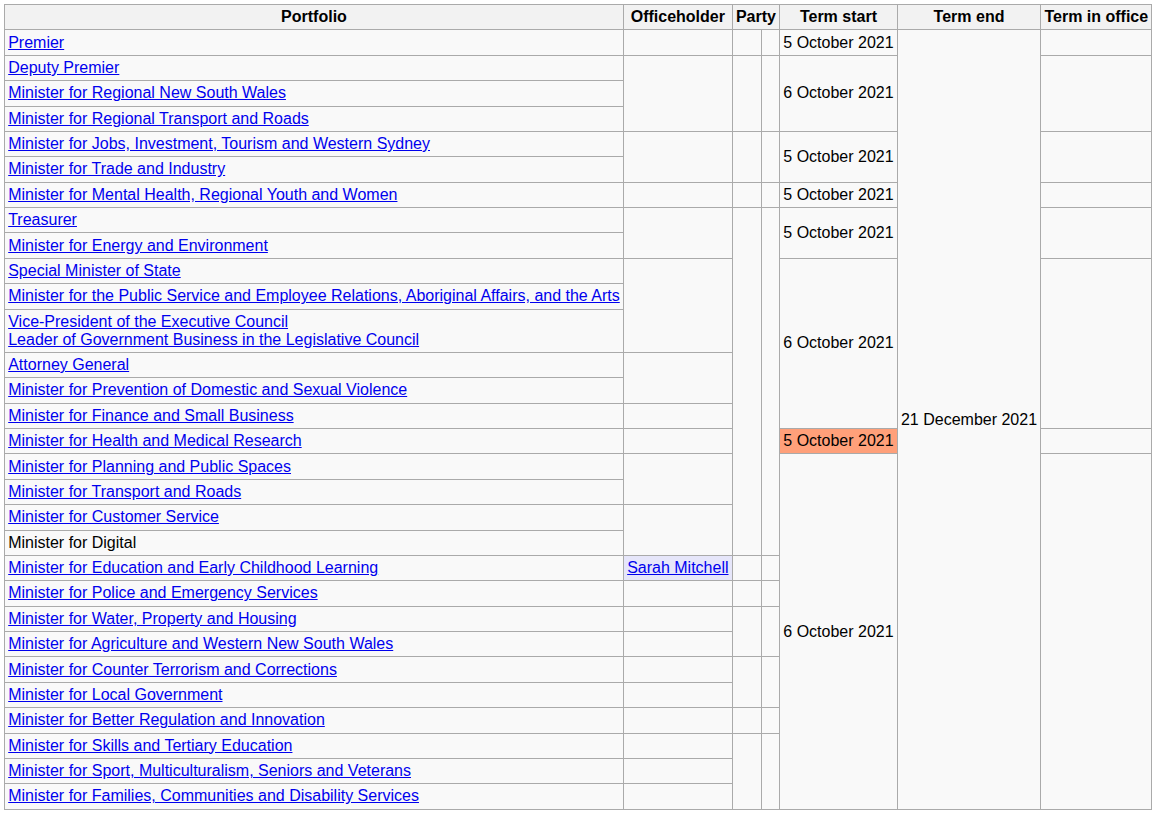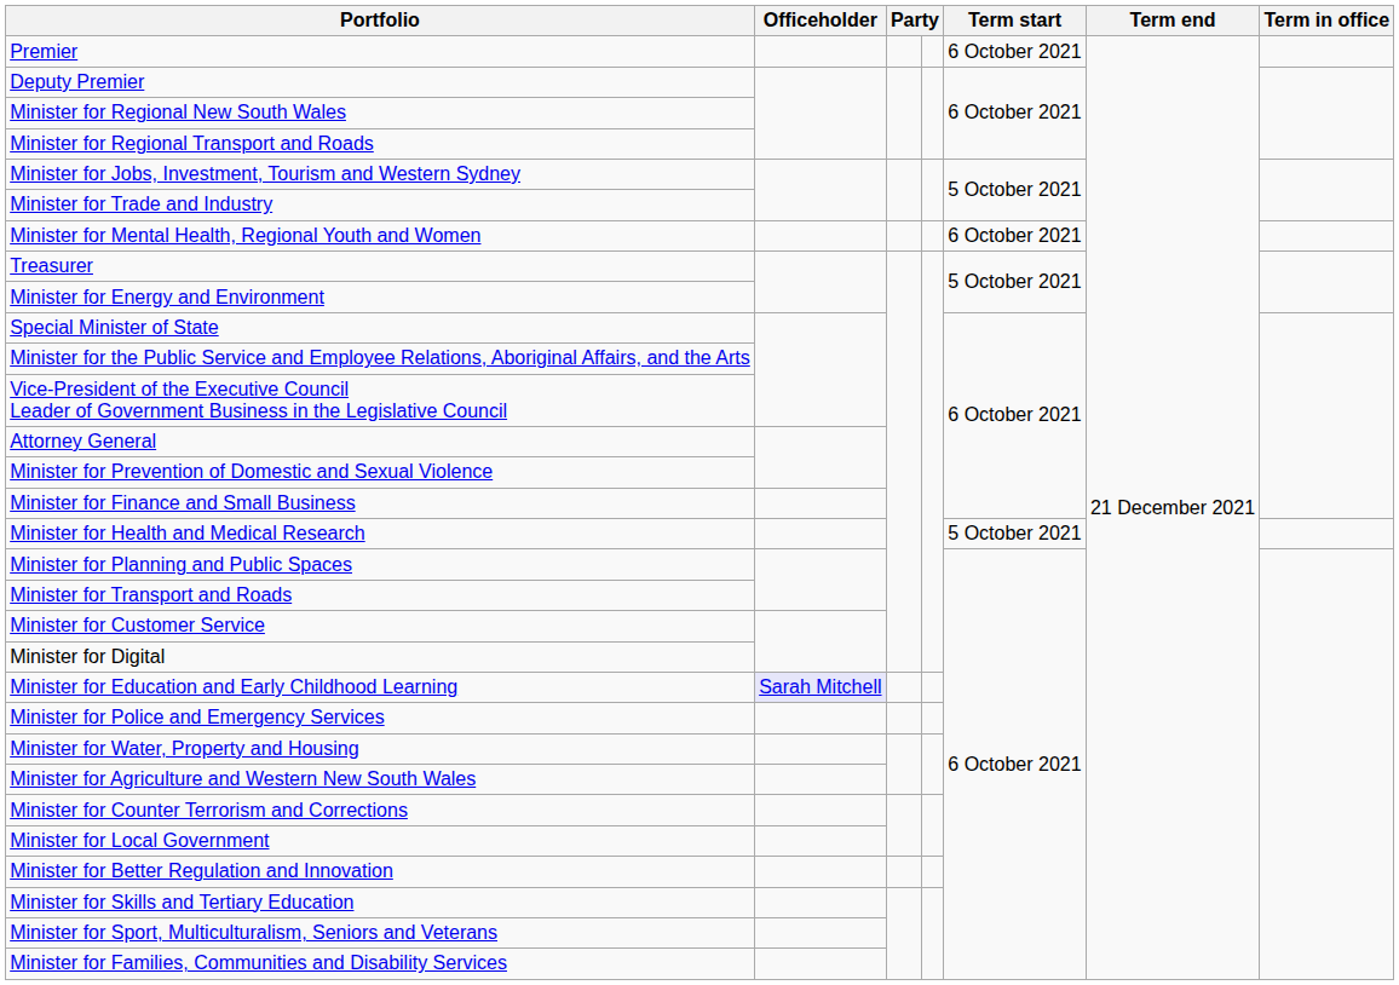 <table class="wikitable sortable">
 <tr>
 <th>Portfolio</th>
 <th>Officeholder</th>
 <th colspan=2>Party</th>
 <th>Term start</th>
 <th>Term end</th>
 <th>Term in office</th>
 </tr>
 <tr>
 <td><a href='#'>Premier</a></td>
 <td></td>
 <td> </td>
 <td></td>
-<td align=center>5 October 2021</td>
+<td align=center>6 October 2021</td>
 <td rowspan=30 align=center>21 December 2021</td>
 <td align=right></td>
 </tr>
 <tr>
 <td><a href='#'>Deputy Premier</a></td>
 <td rowspan=3></td>
 <td rowspan=3 > </td>
 <td rowspan=3></td>
 <td rowspan=3 align=center>6 October 2021</td>
 <td rowspan=3 align=right></td>
 </tr>
 <tr>
 <td><a href='#'>Minister for Regional New South Wales</a></td>
 </tr>
 <tr>
 <td><a href='#'>Minister for Regional Transport and Roads</a></td>
 </tr>
 <tr>
 <td><a href='#'>Minister for Jobs, Investment, Tourism and Western Sydney</a></td>
 <td rowspan=2></td>
 <td rowspan=2 > </td>
 <td rowspan=2></td>
 <td rowspan=2 align=center>5 October 2021</td>
 <td rowspan=2 align=right></td>
 </tr>
 <tr>
 <td><a href='#'>Minister for Trade and Industry</a></td>
 </tr>
 <tr>
 <td><a href='#'>Minister for Mental Health, Regional Youth and Women</a></td>
 <td> </td>
 <td> </td>
 <td></td>
-<td align=center>5 October 2021</td>
+<td align=center>6 October 2021</td>
 <td align=right></td>
 </tr>
 <tr>
 <td><a href='#'>Treasurer</a></td>
 <td rowspan=2></td>
 <td rowspan=13 > </td>
 <td rowspan=13></td>
 <td rowspan=2 align=center>5 October 2021</td>
 <td rowspan=2 align=right></td>
 </tr>
 <tr>
 <td><a href='#'>Minister for Energy and Environment</a></td>
 </tr>
 <tr>
 <td><a href='#'>Special Minister of State</a></td>
 <td rowspan=3> </td>
 <td rowspan=6 align=center>6 October 2021</td>
 <td rowspan=6 align=right></td>
 </tr>
 <tr>
 <td><a href='#'>Minister for the Public Service and Employee Relations, Aboriginal Affairs, and the Arts</a></td>
 </tr>
 <tr>
 <td><a href='#'>Vice-President of the Executive Council</a><br><a href='#'>Leader of Government Business in the Legislative Council</a></td>
 </tr>
 <tr>
 <td><a href='#'>Attorney General</a></td>
 <td rowspan=2> </td>
 </tr>
 <tr>
 <td><a href='#'>Minister for Prevention of Domestic and Sexual Violence</a></td>
 </tr>
 <tr>
 <td><a href='#'>Minister for Finance and Small Business</a></td>
 <td> </td>
 </tr>
 <tr>
 <td><a href='#'>Minister for Health and Medical Research</a></td>
 <td></td>
-<td align=center style="background: lightsalmon;">5 October 2021</td>
+<td align=center>5 October 2021</td>
 <td align=right></td>
 </tr>
 <tr>
 <td><a href='#'>Minister for Planning and Public Spaces</a></td>
 <td rowspan=2></td>
 <td rowspan=14 align=center>6 October 2021</td>
 <td rowspan=14 align=right></td>
 </tr>
 <tr>
 <td><a href='#'>Minister for Transport and Roads</a></td>
 </tr>
 <tr>
 <td><a href='#'>Minister for Customer Service</a></td>
 <td rowspan=2></td>
 </tr>
 <tr>
 <td>Minister for Digital</td>
 </tr>
 <tr>
 <td><a href='#'>Minister for Education and Early Childhood Learning</a></td>
 <td style="background: lavender;"><a href='#'>Sarah Mitchell</a> </td>
 <td> </td>
 <td></td>
 </tr>
 <tr>
 <td><a href='#'>Minister for Police and Emergency Services</a></td>
 <td></td>
 <td> </td>
 <td></td>
 </tr>
 <tr>
 <td><a href='#'>Minister for Water, Property and Housing</a></td>
 <td></td>
 <td rowspan=2 > </td>
 <td rowspan=2></td>
 </tr>
 <tr>
 <td><a href='#'>Minister for Agriculture and Western New South Wales</a></td>
 <td></td>
 </tr>
 <tr>
 <td><a href='#'>Minister for Counter Terrorism and Corrections</a></td>
 <td></td>
 <td rowspan=2 > </td>
 <td rowspan=2></td>
 </tr>
 <tr>
 <td><a href='#'>Minister for Local Government</a></td>
 <td></td>
 </tr>
 <tr>
 <td><a href='#'>Minister for Better Regulation and Innovation</a></td>
 <td></td>
 <td> </td>
 <td></td>
 </tr>
 <tr>
 <td><a href='#'>Minister for Skills and Tertiary Education</a></td>
 <td></td>
 <td rowspan=3 > </td>
 <td rowspan=3></td>
 </tr>
 <tr>
 <td><a href='#'>Minister for Sport, Multiculturalism, Seniors and Veterans</a></td>
 <td> </td>
 </tr>
 <tr>
 <td><a href='#'>Minister for Families, Communities and Disability Services</a></td>
 <td></td>
 </tr>
 </table>
